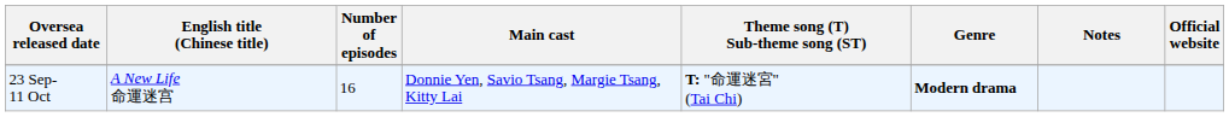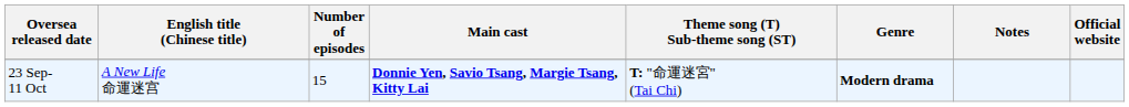 <table class="wikitable">
 <tr>
 <th align=center width=8% bgcolor="silver">Oversea <br> released date</th>
 <th align=center width=18% bgcolor="silver">English title <br> (Chinese title)</th>
 <th align=center width=5% bgcolor="silver">Number of episodes</th>
 <th align=center width=22% bgcolor="silver">Main cast</th>
 <th align=center width=18% bgcolor="silver">Theme song (T) <br>Sub-theme song (ST)</th>
 <th align=center width=10% bgcolor="silver">Genre</th>
 <th align=center width=10% bgcolor="silver">Notes</th>
 <th align=center width=1% bgcolor="silver">Official website</th>
 </tr>
 <tr>
 </tr>
 <tr ---- bgcolor="ebf5ff">
 <td>23 Sep- <br> 11 Oct</td>
 <td><em><a href='#'>A New Life</a></em> <br> 命運迷宫</td>
-<td>16</td>
-<td><a href='#'>Donnie Yen</a>, <a href='#'>Savio Tsang</a>, <a href='#'>Margie Tsang</a>, <a href='#'>Kitty Lai</a></td>
+<td>15</td>
+<td><strong><a href='#'>Donnie Yen</a>, <a href='#'>Savio Tsang</a>, <a href='#'>Margie Tsang</a>, <a href='#'>Kitty Lai</a></strong></td>
 <td><strong>T:</strong> "命運迷宮" <br> (<a href='#'>Tai Chi</a>)</td>
 <td><strong>Modern drama</strong></td>
 <td></td>
 <td></td>
 </tr>
 </table>
